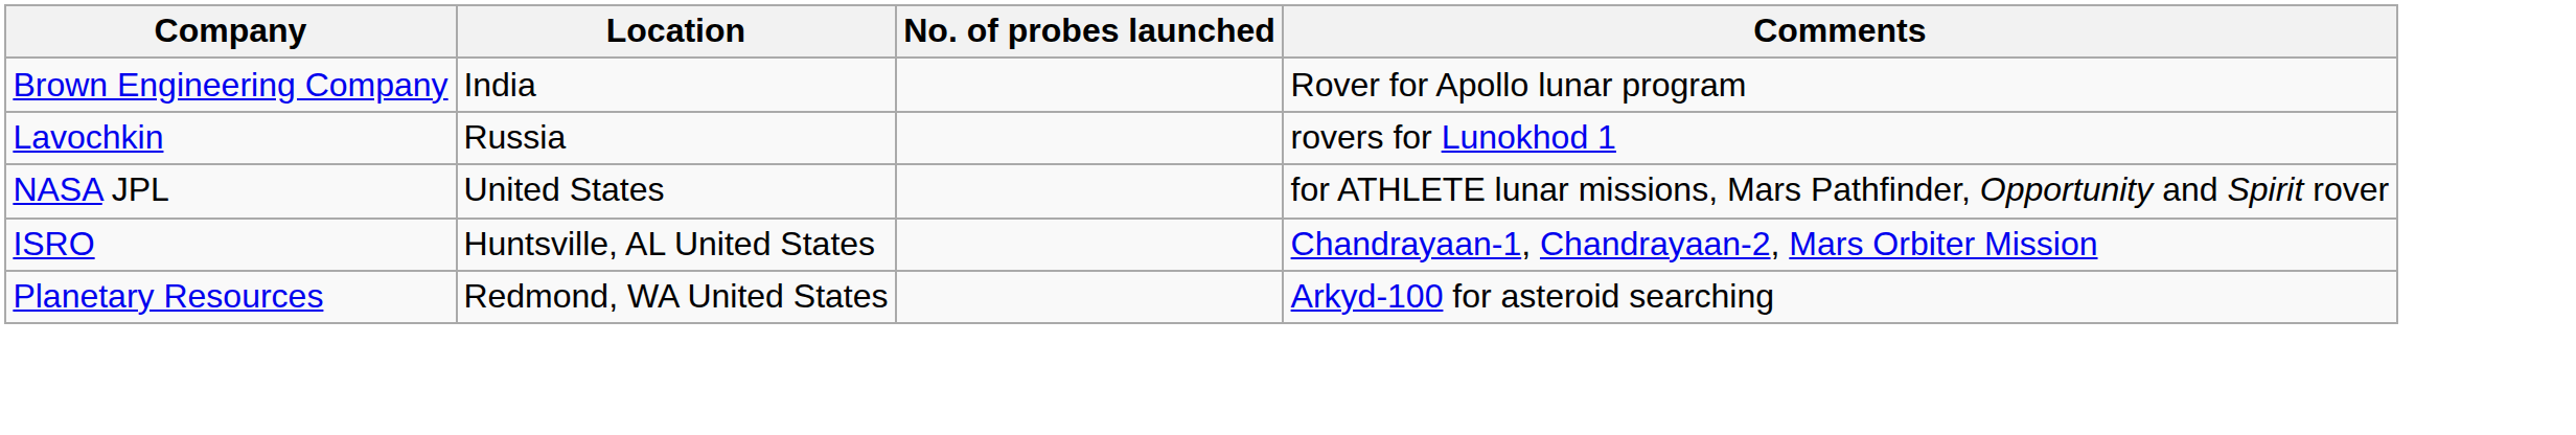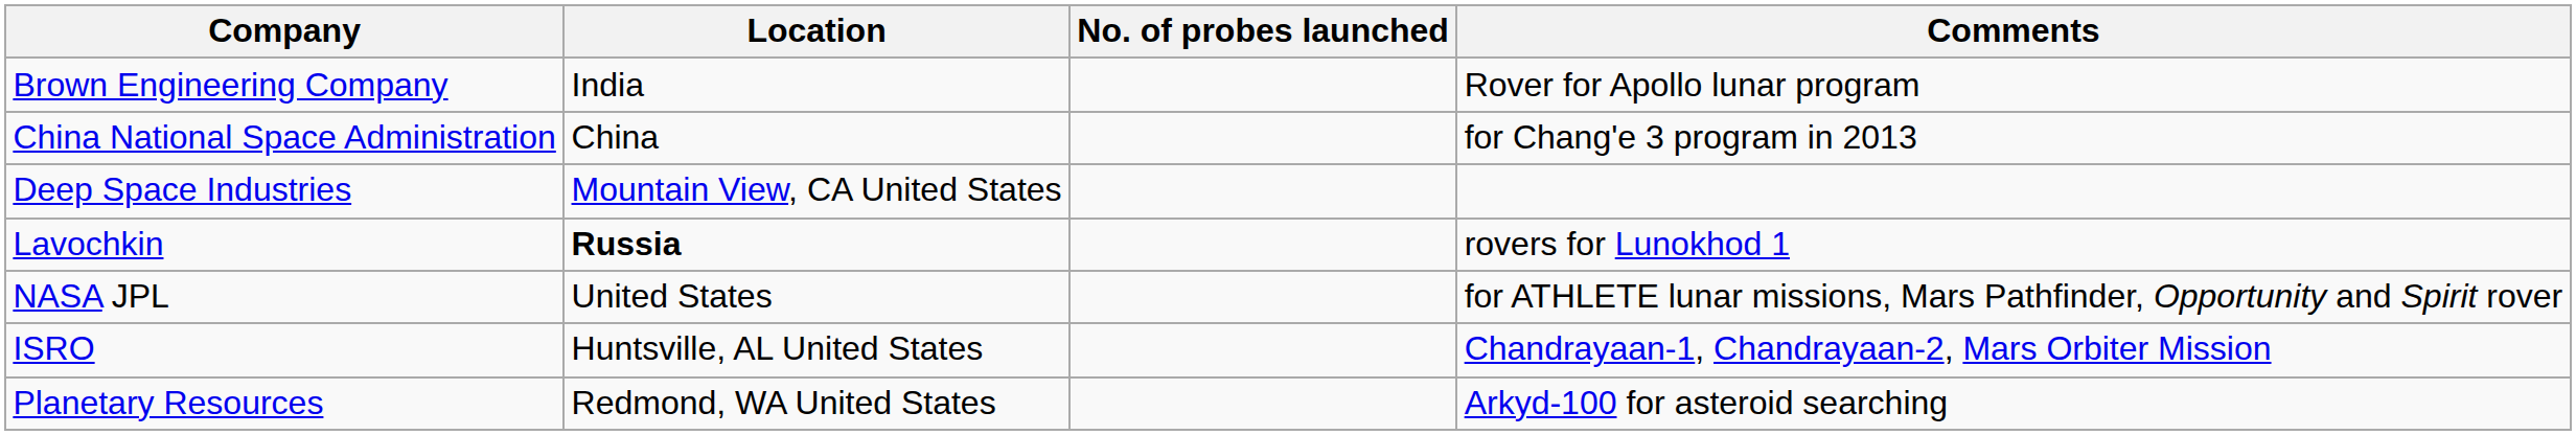 <table class="wikitable sortable" border="1">
 <tr>
 <th>Company</th>
 <th>Location</th>
 <th>No. of probes launched</th>
 <th>Comments</th>
 </tr>
 <tr>
 <td><a href='#'>Brown Engineering Company</a></td>
 <td>India</td>
 <td></td>
 <td>Rover for Apollo lunar program</td>
 </tr>
 <tr>
+<td><a href='#'>China National Space Administration</a></td>
+<td>China</td>
+<td></td>
+<td>for Chang'e 3 program in 2013</td>
+</tr>
+<tr>
+<td><a href='#'>Deep Space Industries</a></td>
+<td><a href='#'>Mountain View</a>, CA United States</td>
+<td></td>
+<td></td>
+</tr>
+<tr>
 <td><a href='#'>Lavochkin</a></td>
-<td>Russia</td>
+<td><strong>Russia</strong></td>
 <td></td>
 <td>rovers for <a href='#'>Lunokhod 1</a></td>
 </tr>
 <tr>
 <td><a href='#'>NASA</a> JPL</td>
 <td>United States</td>
 <td></td>
 <td>for ATHLETE lunar missions, Mars Pathfinder, <em>Opportunity</em> and <em>Spirit</em> rover</td>
 </tr>
 <tr>
 <td><a href='#'>ISRO</a></td>
 <td>Huntsville, AL United States</td>
 <td></td>
 <td><a href='#'>Chandrayaan-1</a>, <a href='#'>Chandrayaan-2</a>, <a href='#'>Mars Orbiter Mission</a></td>
 </tr>
 <tr>
 <td><a href='#'>Planetary Resources</a></td>
 <td>Redmond, WA United States</td>
 <td></td>
 <td><a href='#'>Arkyd-100</a> for asteroid searching</td>
 </tr>
 </table>
